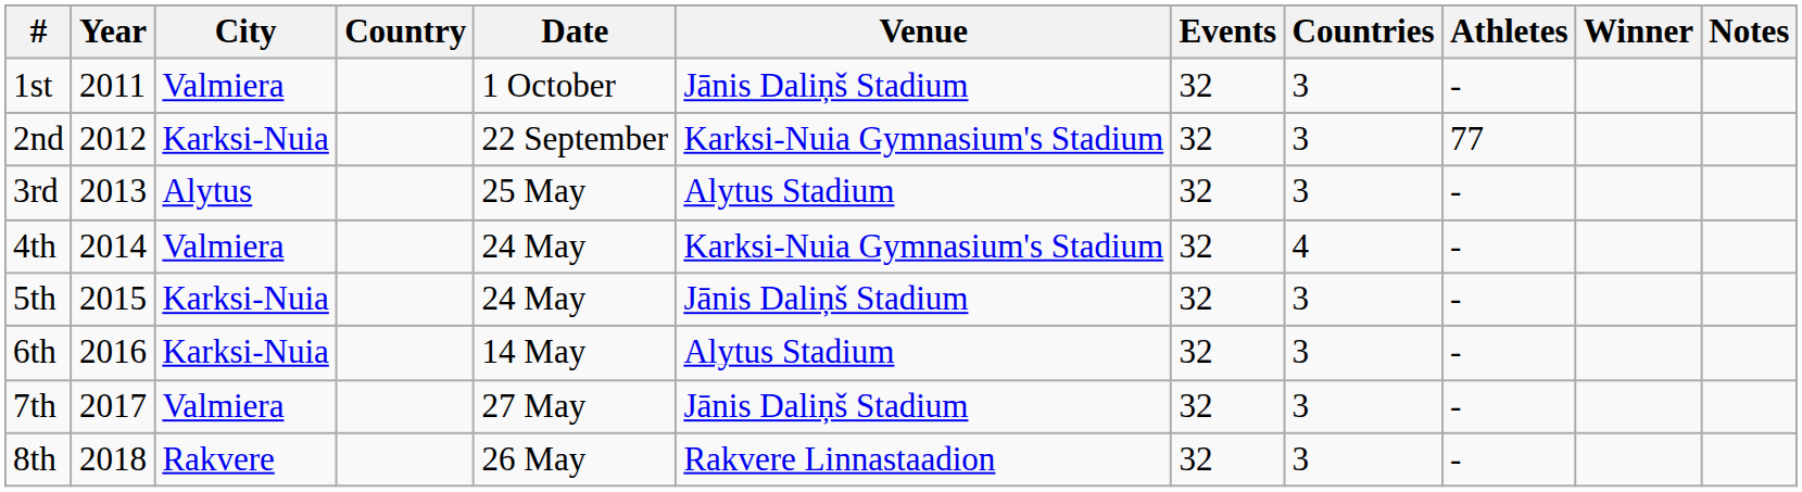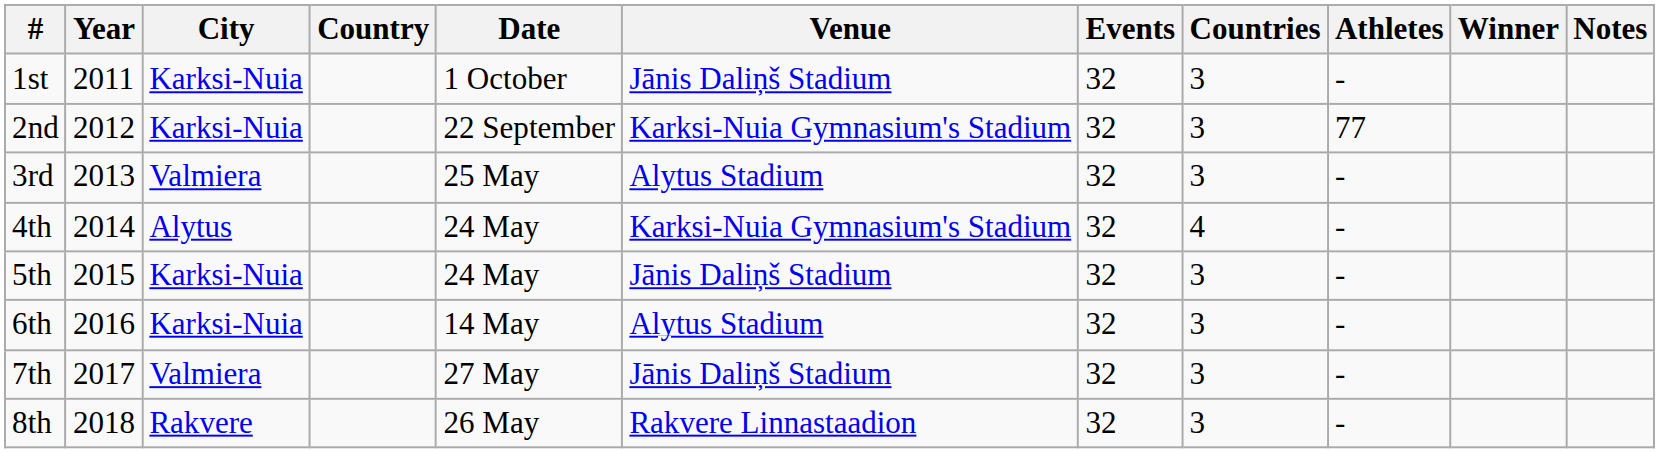 <table class="wikitable">
 <tr>
 <th>#</th>
 <th>Year</th>
 <th>City</th>
 <th>Country</th>
 <th>Date</th>
 <th>Venue</th>
 <th>Events</th>
 <th>Countries</th>
 <th>Athletes</th>
 <th>Winner</th>
 <th>Notes</th>
 </tr>
 <tr>
 <td>1st</td>
 <td>2011 </td>
-<td align=left><a href='#'>Valmiera</a></td>
+<td align=left><a href='#'>Karksi-Nuia</a></td>
 <td></td>
 <td align=left>1 October</td>
 <td align=left><a href='#'>Jānis Daliņš Stadium</a></td>
 <td>32</td>
 <td>3</td>
 <td>-</td>
 <td></td>
 <td></td>
 </tr>
 <tr>
 <td>2nd</td>
 <td>2012 </td>
 <td align=left><a href='#'>Karksi-Nuia</a></td>
 <td></td>
 <td align=left>22 September</td>
 <td align=left><a href='#'>Karksi-Nuia Gymnasium's Stadium</a></td>
 <td>32</td>
 <td>3</td>
 <td>77</td>
 <td></td>
 <td></td>
 </tr>
 <tr>
 <td>3rd</td>
 <td>2013 </td>
-<td align=left><a href='#'>Alytus</a></td>
+<td align=left><a href='#'>Valmiera</a></td>
 <td></td>
 <td align=left>25 May</td>
 <td align=left><a href='#'>Alytus Stadium</a></td>
 <td>32</td>
 <td>3</td>
 <td>-</td>
 <td></td>
 <td></td>
 </tr>
 <tr>
 <td>4th</td>
 <td>2014 </td>
-<td align=left><a href='#'>Valmiera</a></td>
+<td align=left><a href='#'>Alytus</a></td>
 <td></td>
 <td align=left>24 May</td>
 <td align=left><a href='#'>Karksi-Nuia Gymnasium's Stadium</a></td>
 <td>32</td>
 <td>4</td>
 <td>-</td>
 <td></td>
 <td></td>
 </tr>
 <tr>
 <td>5th</td>
 <td>2015 </td>
 <td align=left><a href='#'>Karksi-Nuia</a></td>
 <td></td>
 <td align=left>24 May</td>
 <td align=left><a href='#'>Jānis Daliņš Stadium</a></td>
 <td>32</td>
 <td>3</td>
 <td>-</td>
 <td></td>
 <td></td>
 </tr>
 <tr>
 <td>6th</td>
 <td>2016 </td>
 <td align=left><a href='#'>Karksi-Nuia</a></td>
 <td></td>
 <td align=left>14 May</td>
 <td align=left><a href='#'>Alytus Stadium</a></td>
 <td>32</td>
 <td>3</td>
 <td>-</td>
 <td></td>
 <td></td>
 </tr>
 <tr>
 <td>7th</td>
 <td>2017 </td>
 <td align=left><a href='#'>Valmiera</a></td>
 <td></td>
 <td align=left>27 May</td>
 <td align=left><a href='#'>Jānis Daliņš Stadium</a></td>
 <td>32</td>
 <td>3</td>
 <td>-</td>
 <td></td>
 <td></td>
 </tr>
 <tr>
 <td>8th</td>
 <td>2018 </td>
 <td align=left><a href='#'>Rakvere</a></td>
 <td></td>
 <td align=left>26 May</td>
 <td align=left><a href='#'>Rakvere Linnastaadion</a></td>
 <td>32</td>
 <td>3</td>
 <td>-</td>
 <td></td>
 <td></td>
 </tr>
 </table>
